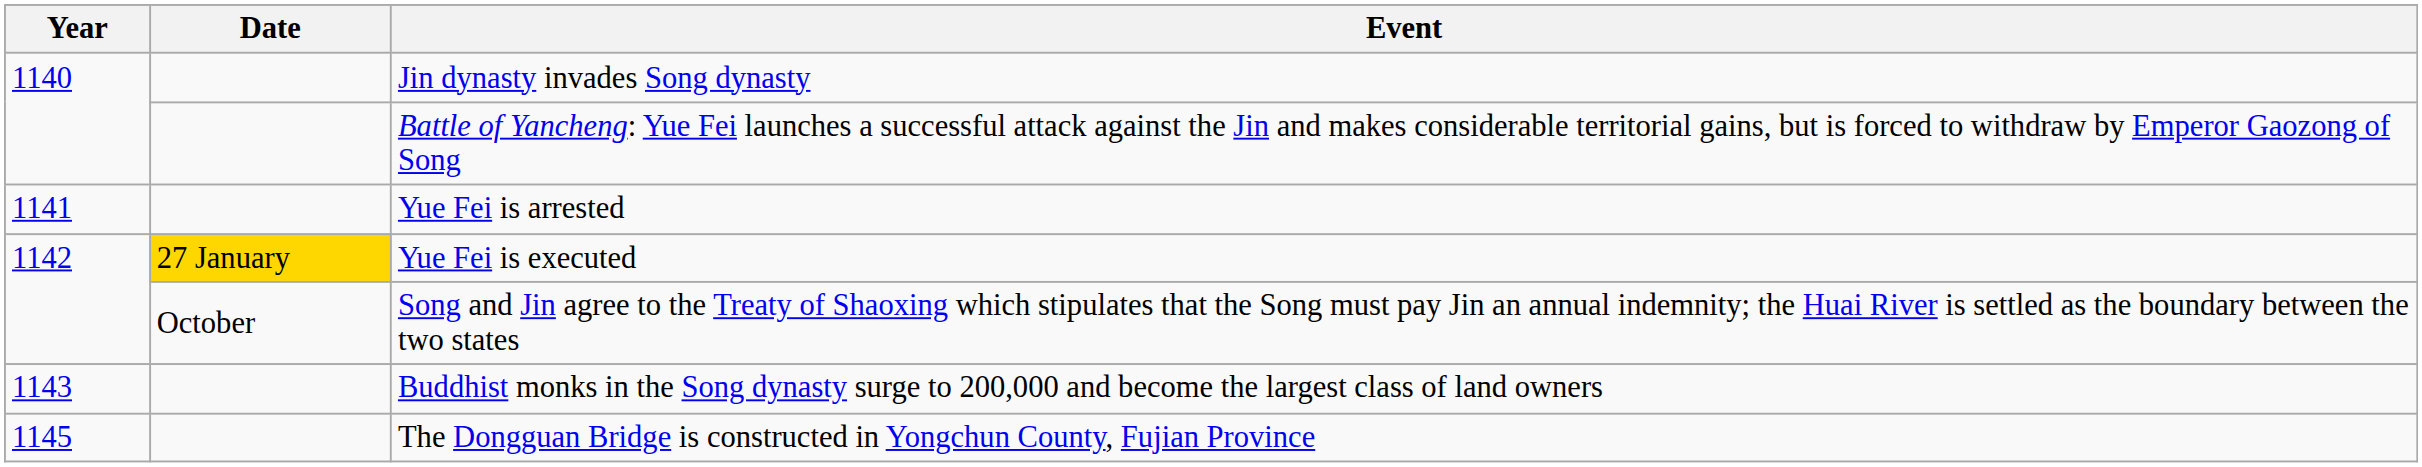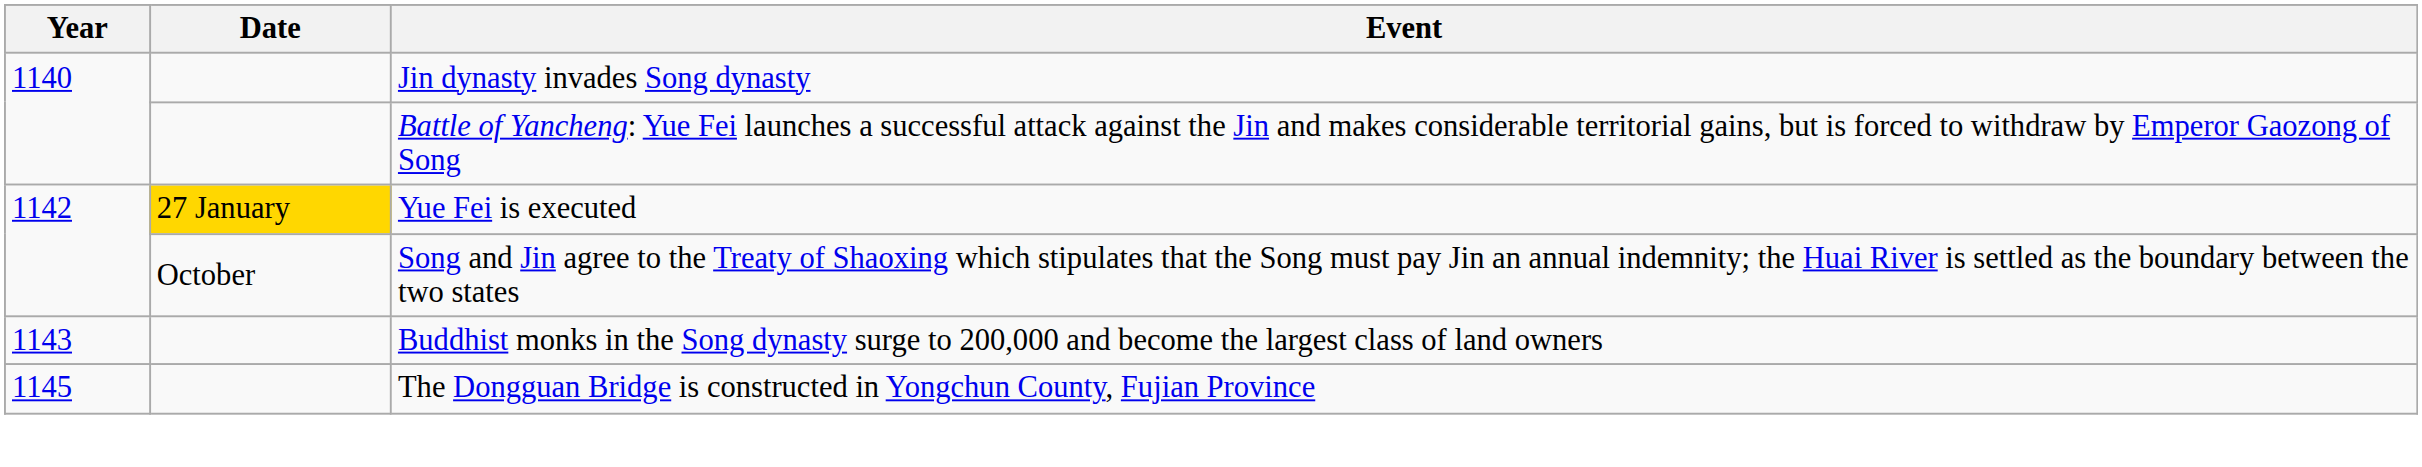 <table class="wikitable" width="100%">
 <tr>
 <th style="width:6%">Year</th>
 <th style="width:10%">Date</th>
 <th>Event</th>
 </tr>
 <tr>
 <td rowspan="2" valign="top"><a href='#'>1140</a></td>
 <td></td>
 <td><a href='#'>Jin dynasty</a> invades <a href='#'>Song dynasty</a></td>
 </tr>
 <tr>
 <td></td>
 <td><em><a href='#'>Battle of Yancheng</a></em>: <a href='#'>Yue Fei</a> launches a successful attack against the <a href='#'>Jin</a> and makes considerable territorial gains, but is forced to withdraw by <a href='#'>Emperor Gaozong of Song</a></td>
-</tr>
-<tr>
-<td><a href='#'>1141</a></td>
-<td></td>
-<td><a href='#'>Yue Fei</a> is arrested</td>
 </tr>
 <tr>
 <td rowspan="2" valign="top"><a href='#'>1142</a></td>
 <td style="background: gold;">27 January</td>
 <td><a href='#'>Yue Fei</a> is executed</td>
 </tr>
 <tr>
 <td>October</td>
 <td><a href='#'>Song</a> and <a href='#'>Jin</a> agree to the <a href='#'>Treaty of Shaoxing</a> which stipulates that the Song must pay Jin an annual indemnity; the <a href='#'>Huai River</a> is settled as the boundary between the two states</td>
 </tr>
 <tr>
 <td><a href='#'>1143</a></td>
 <td></td>
 <td><a href='#'>Buddhist</a> monks in the <a href='#'>Song dynasty</a> surge to 200,000 and become the largest class of land owners</td>
 </tr>
 <tr>
 <td><a href='#'>1145</a></td>
 <td></td>
 <td>The <a href='#'>Dongguan Bridge</a> is constructed in <a href='#'>Yongchun County</a>, <a href='#'>Fujian Province</a></td>
 </tr>
 </table>
